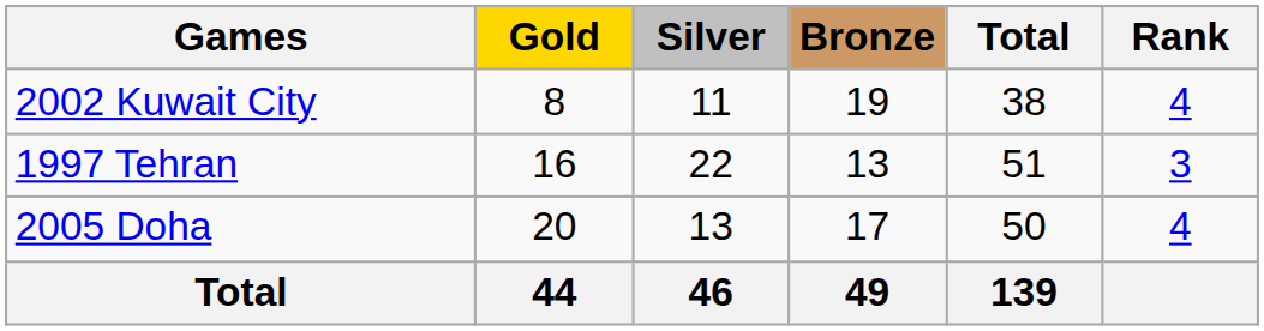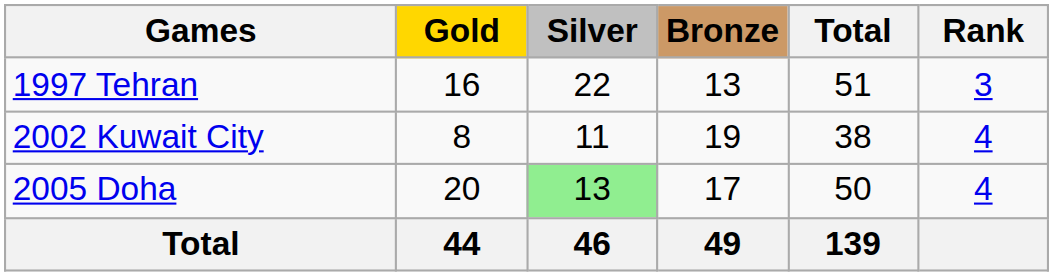 <table class="wikitable sortable" style="text-align:center;">
 <tr>
 <th width=180>Games</th>
 <th scope="col" style="background:gold; width:55px;">Gold</th>
 <th scope="col" style="background:silver; width:55px;">Silver</th>
 <th scope="col" style="background:#cc9966; width:55px;">Bronze</th>
 <th width=55>Total</th>
 <th width=55>Rank</th>
 </tr>
 <tr>
+<td align=left> <a href='#'>1997 Tehran</a></td>
+<td>16</td>
+<td>22</td>
+<td>13</td>
+<td>51</td>
+<td><a href='#'>3</a></td>
+</tr>
+<tr>
 <td align=left> <a href='#'>2002 Kuwait City</a></td>
 <td>8</td>
 <td>11</td>
 <td>19</td>
 <td>38</td>
 <td><a href='#'>4</a></td>
 </tr>
 <tr>
-<td align=left> <a href='#'>1997 Tehran</a></td>
-<td>16</td>
-<td>22</td>
-<td>13</td>
-<td>51</td>
-<td><a href='#'>3</a></td>
-</tr>
-<tr>
 <td align=left> <a href='#'>2005 Doha</a></td>
 <td>20</td>
-<td>13</td>
+<td style="background: lightgreen;">13</td>
 <td>17</td>
 <td>50</td>
 <td><a href='#'>4</a></td>
 </tr>
 <tr class="sortbottom">
 <th>Total</th>
 <th>44</th>
 <th>46</th>
 <th>49</th>
 <th>139</th>
 <th></th>
 </tr>
 </table>
